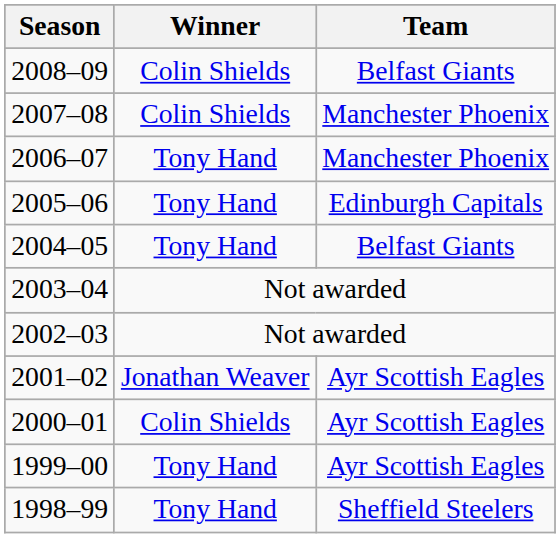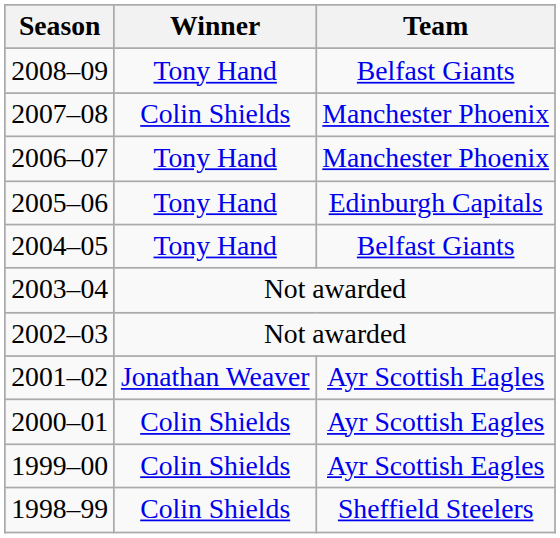 <table class="wikitable" style="text-align: center">
 <tr>
 <th>Season</th>
 <th>Winner</th>
 <th>Team</th>
 </tr>
 <tr>
 <td>2008–09</td>
-<td><a href='#'>Colin Shields</a></td>
+<td><a href='#'>Tony Hand</a></td>
 <td><a href='#'>Belfast Giants</a></td>
 </tr>
 <tr>
 <td>2007–08</td>
 <td><a href='#'>Colin Shields</a></td>
 <td><a href='#'>Manchester Phoenix</a></td>
 </tr>
 <tr>
 <td>2006–07</td>
 <td><a href='#'>Tony Hand</a></td>
 <td><a href='#'>Manchester Phoenix</a></td>
 </tr>
 <tr>
 <td>2005–06</td>
 <td><a href='#'>Tony Hand</a></td>
 <td><a href='#'>Edinburgh Capitals</a></td>
 </tr>
 <tr>
 <td>2004–05</td>
 <td><a href='#'>Tony Hand</a></td>
 <td><a href='#'>Belfast Giants</a></td>
 </tr>
 <tr>
 <td>2003–04</td>
 <td colspan="2">Not awarded</td>
 </tr>
 <tr>
 <td>2002–03</td>
 <td colspan="2">Not awarded</td>
 </tr>
 <tr>
 <td>2001–02</td>
 <td><a href='#'>Jonathan Weaver</a></td>
 <td><a href='#'>Ayr Scottish Eagles</a></td>
 </tr>
 <tr>
 <td>2000–01</td>
 <td><a href='#'>Colin Shields</a></td>
 <td><a href='#'>Ayr Scottish Eagles</a></td>
 </tr>
 <tr>
 <td>1999–00</td>
-<td><a href='#'>Tony Hand</a></td>
+<td><a href='#'>Colin Shields</a></td>
 <td><a href='#'>Ayr Scottish Eagles</a></td>
 </tr>
 <tr>
 <td>1998–99</td>
-<td><a href='#'>Tony Hand</a></td>
+<td><a href='#'>Colin Shields</a></td>
 <td><a href='#'>Sheffield Steelers</a></td>
 </tr>
 </table>
